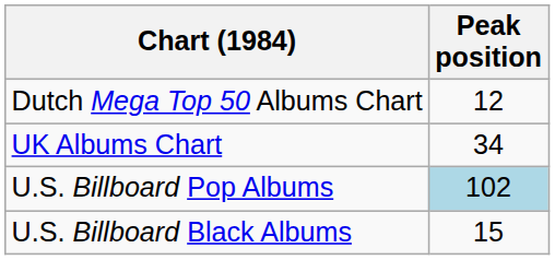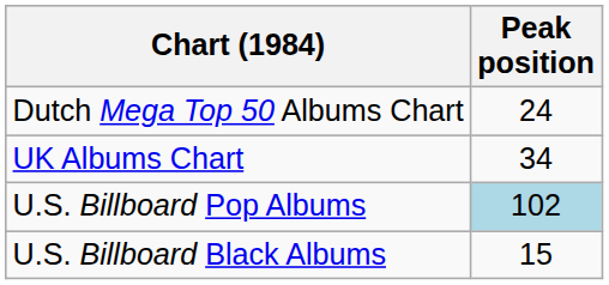 <table class="wikitable">
 <tr>
 <th align="center">Chart (1984)</th>
 <th align="center">Peak<br>position</th>
 </tr>
 <tr>
 <td align="left">Dutch <em><a href='#'>Mega Top 50</a></em> Albums Chart</td>
-<td align="center">12</td>
+<td align="center">24</td>
 </tr>
 <tr>
 <td align="left"><a href='#'>UK Albums Chart</a></td>
 <td align="center">34</td>
 </tr>
 <tr>
 <td align="left">U.S. <em>Billboard</em> <a href='#'>Pop Albums</a></td>
 <td align="center" style="background: lightblue;">102</td>
 </tr>
 <tr>
 <td align="left">U.S. <em>Billboard</em> <a href='#'>Black Albums</a></td>
 <td align="center">15</td>
 </tr>
 </table>
